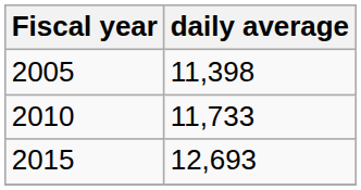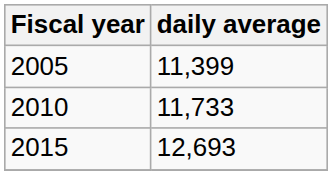 <table class="wikitable">
 <tr>
 <th>Fiscal year</th>
 <th>daily average</th>
 </tr>
 <tr>
 <td>2005</td>
-<td>11,398</td>
+<td>11,399</td>
 </tr>
 <tr>
 <td>2010</td>
 <td>11,733</td>
 </tr>
 <tr>
 <td>2015</td>
 <td>12,693</td>
 </tr>
 <tr>
 </tr>
 </table>
